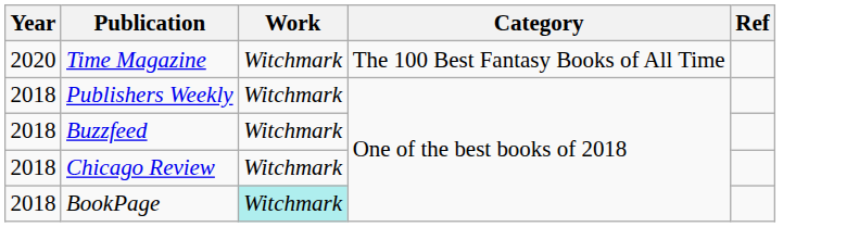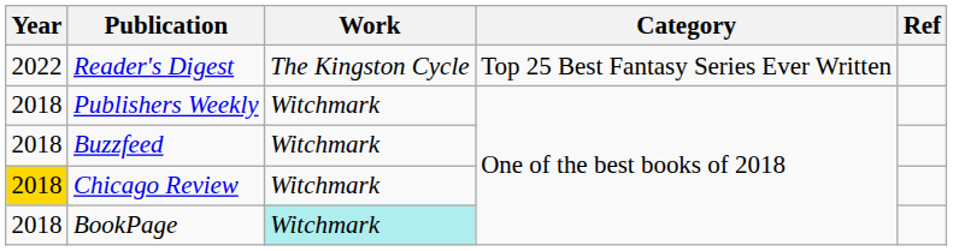 <table class="wikitable sortable">
 <tr>
 <th>Year</th>
 <th>Publication</th>
 <th>Work</th>
 <th>Category</th>
 <th>Ref</th>
 </tr>
 <tr>
-<td>2020</td>
-<td><em><a href='#'>Time Magazine</a></em></td>
-<td><em>Witchmark</em></td>
-<td>The 100 Best Fantasy Books of All Time</td>
+<td>2022</td>
+<td><em><a href='#'>Reader's Digest</a></em></td>
+<td><em>The Kingston Cycle</em></td>
+<td>Top 25 Best Fantasy Series Ever Written</td>
 <td></td>
 </tr>
 <tr>
 <td>2018</td>
 <td><em><a href='#'>Publishers Weekly</a></em></td>
 <td><em>Witchmark</em></td>
 <td rowspan="4">One of the best books of 2018</td>
 <td></td>
 </tr>
 <tr>
 <td>2018</td>
 <td><em><a href='#'>Buzzfeed</a></em></td>
 <td><em>Witchmark</em></td>
 <td></td>
 </tr>
 <tr>
-<td>2018</td>
+<td style="background: gold;">2018</td>
 <td><em><a href='#'>Chicago Review</a></em></td>
 <td><em>Witchmark</em></td>
 <td></td>
 </tr>
 <tr>
 <td>2018</td>
 <td><em>BookPage</em></td>
 <td style="background: paleturquoise;"><em>Witchmark</em></td>
 <td></td>
 </tr>
 </table>
